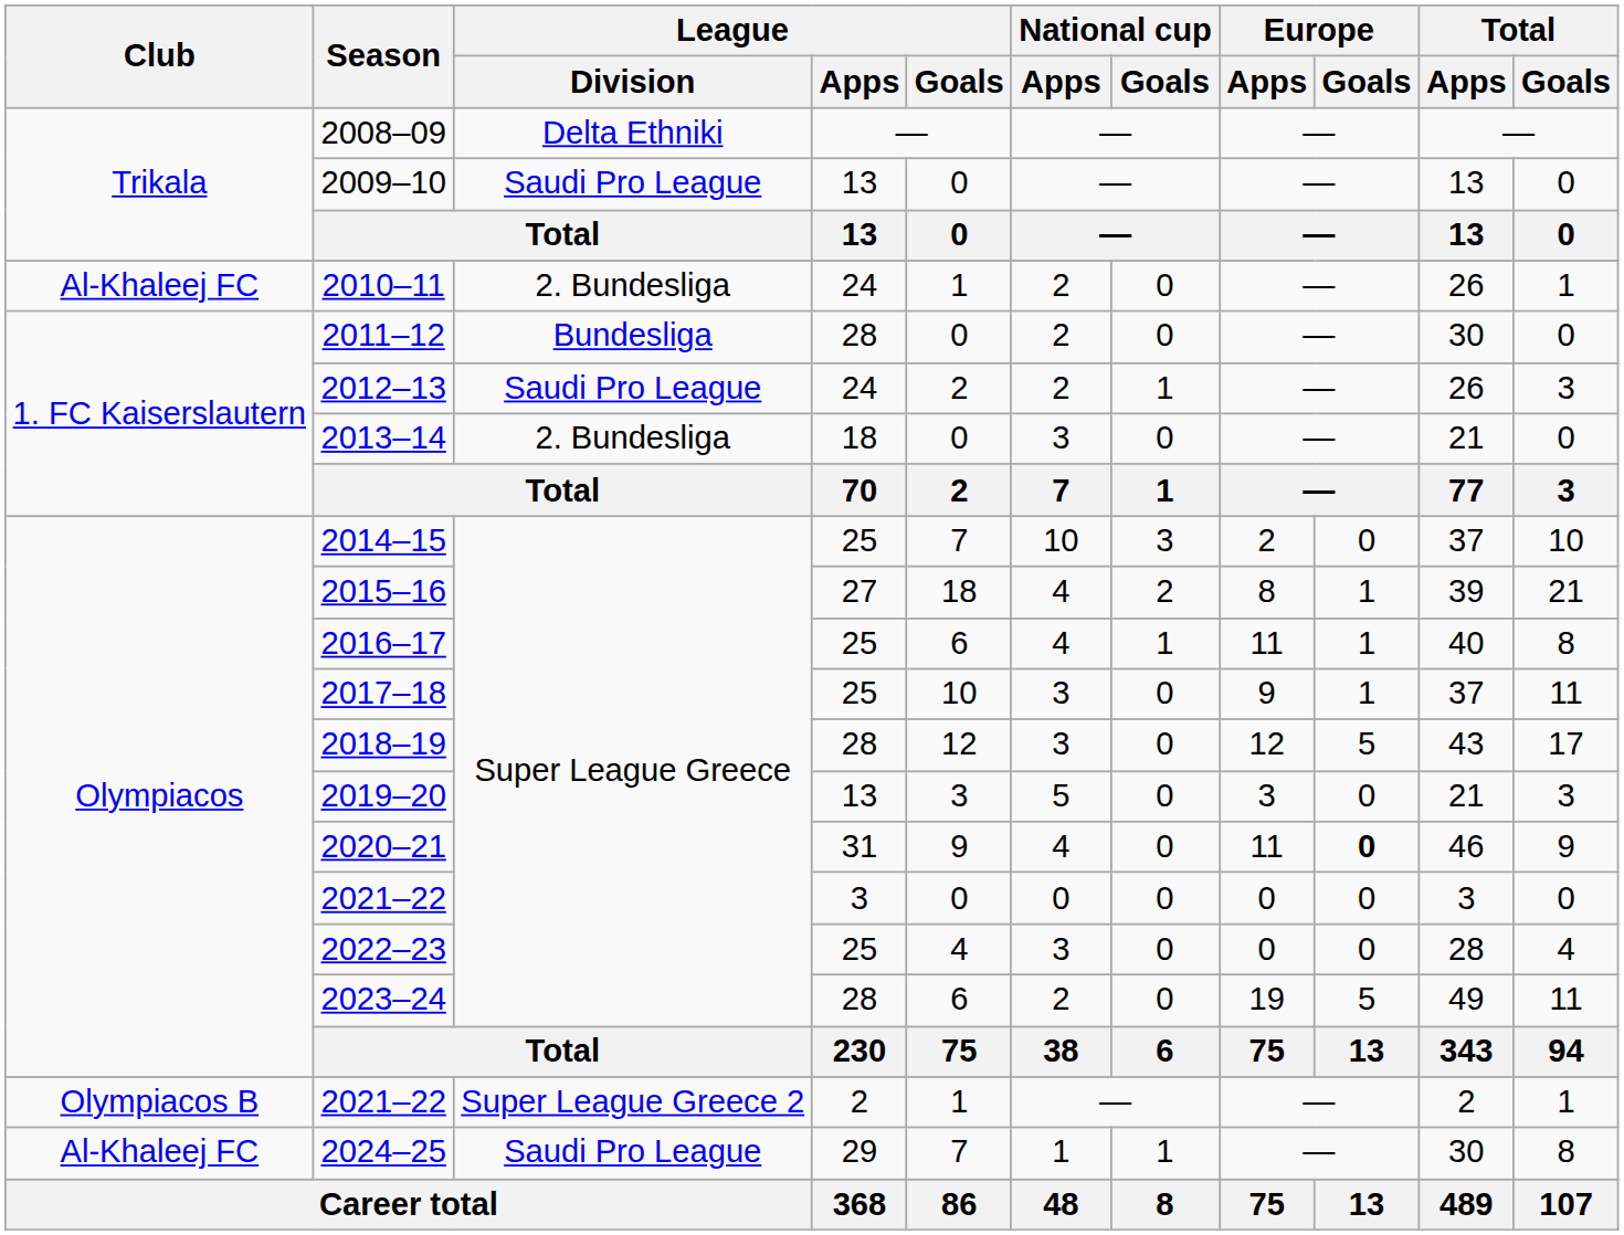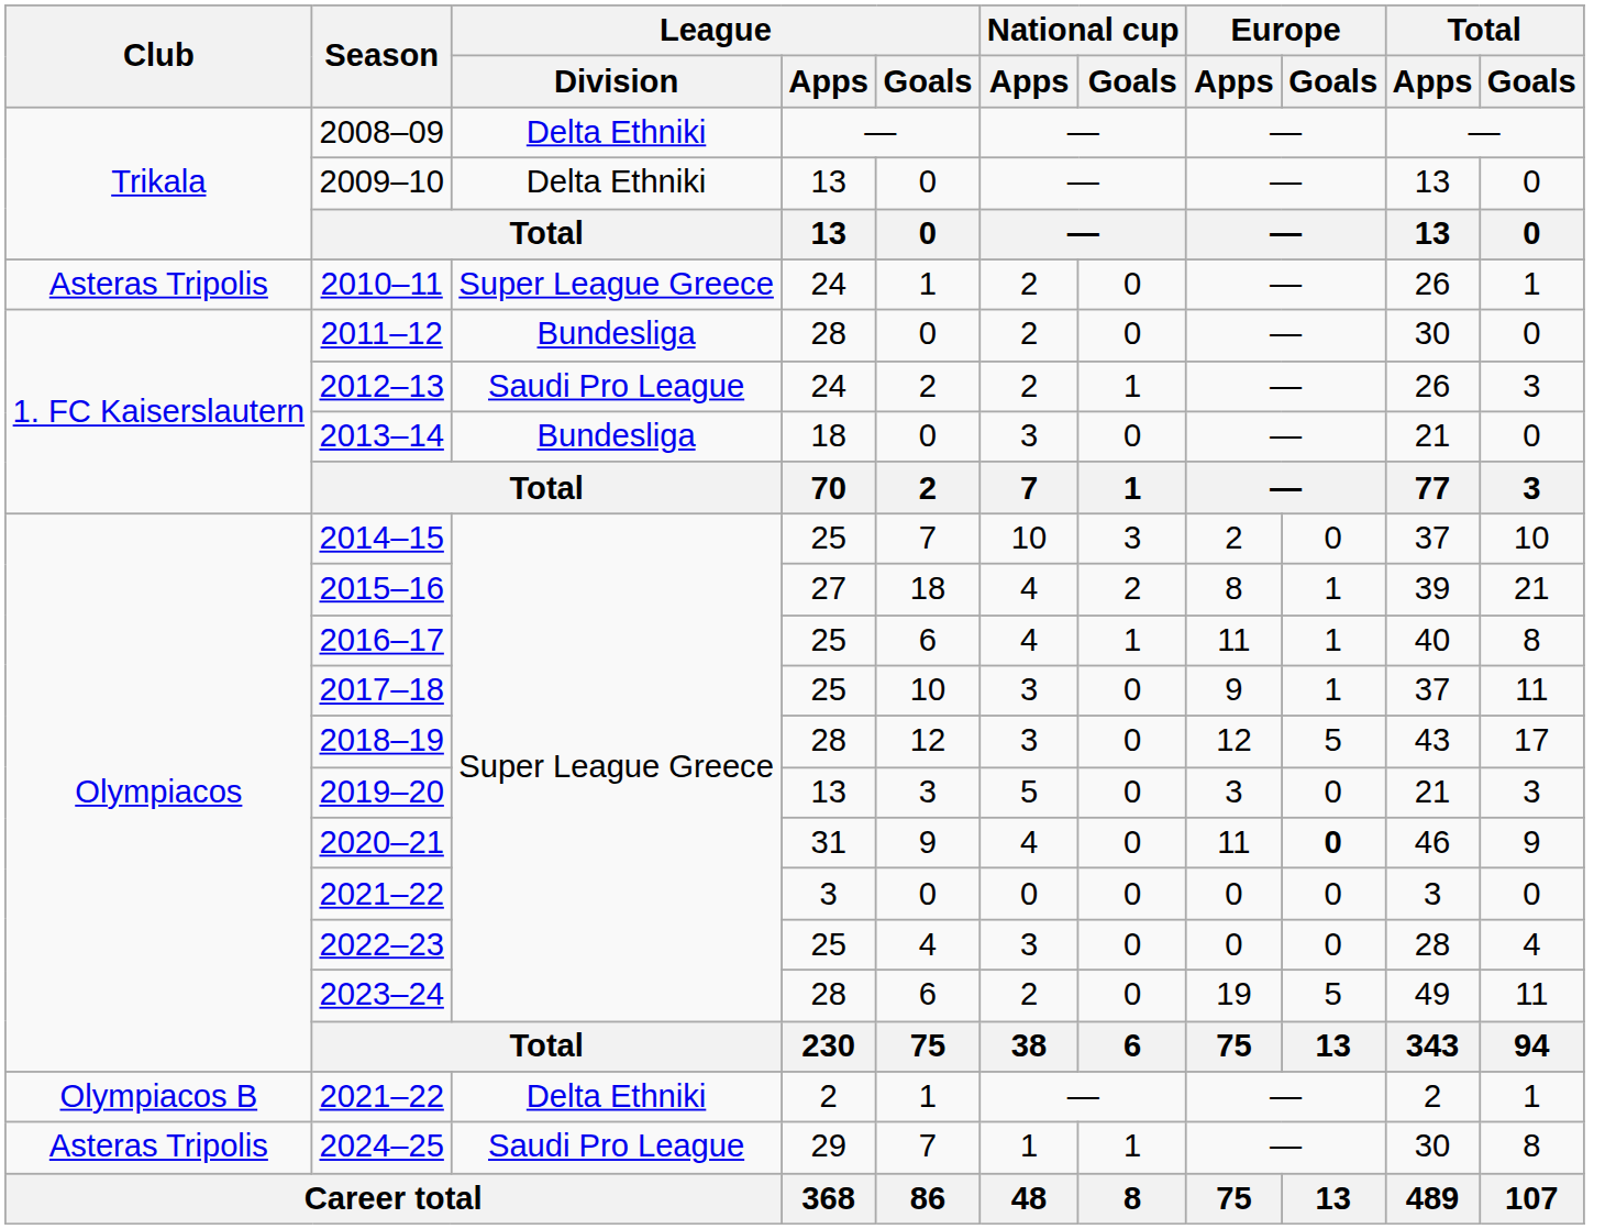 <table class="wikitable" style="text-align:center;">
 <tr>
 <th rowspan="2">Club</th>
 <th rowspan="2">Season</th>
 <th colspan="3">League</th>
 <th colspan="2">National cup</th>
 <th colspan="2">Europe</th>
 <th colspan="2">Total</th>
 </tr>
 <tr>
 <th>Division</th>
 <th>Apps</th>
 <th>Goals</th>
 <th>Apps</th>
 <th>Goals</th>
 <th>Apps</th>
 <th>Goals</th>
 <th>Apps</th>
 <th>Goals</th>
 </tr>
 <tr>
 <td rowspan="3"><a href='#'>Trikala</a></td>
 <td>2008–09</td>
 <td><a href='#'>Delta Ethniki</a></td>
 <td colspan="2">—</td>
 <td colspan="2">—</td>
 <td colspan="2">—</td>
 <td colspan="2">—</td>
 </tr>
 <tr>
 <td>2009–10</td>
-<td><a href='#'>Saudi Pro League</a></td>
+<td>Delta Ethniki</td>
 <td>13</td>
 <td>0</td>
 <td colspan="2">—</td>
 <td colspan="2">—</td>
 <td>13</td>
 <td>0</td>
 </tr>
 <tr>
 <th colspan="2">Total</th>
 <th>13</th>
 <th>0</th>
 <th colspan="2">—</th>
 <th colspan="2">—</th>
 <th>13</th>
 <th>0</th>
 </tr>
 <tr>
-<td><a href='#'>Al-Khaleej FC</a></td>
+<td><a href='#'>Asteras Tripolis</a></td>
 <td><a href='#'>2010–11</a></td>
-<td>2. Bundesliga</td>
+<td><a href='#'>Super League Greece</a></td>
 <td>24</td>
 <td>1</td>
 <td>2</td>
 <td>0</td>
 <td colspan="2">—</td>
 <td>26</td>
 <td>1</td>
 </tr>
 <tr>
 <td rowspan="4"><a href='#'>1. FC Kaiserslautern</a></td>
 <td><a href='#'>2011–12</a></td>
 <td><a href='#'>Bundesliga</a></td>
 <td>28</td>
 <td>0</td>
 <td>2</td>
 <td>0</td>
 <td colspan="2">—</td>
 <td>30</td>
 <td>0</td>
 </tr>
 <tr>
 <td><a href='#'>2012–13</a></td>
 <td><a href='#'>Saudi Pro League</a></td>
 <td>24</td>
 <td>2</td>
 <td>2</td>
 <td>1</td>
 <td colspan="2">—</td>
 <td>26</td>
 <td>3</td>
 </tr>
 <tr>
 <td><a href='#'>2013–14</a></td>
-<td>2. Bundesliga</td>
+<td><a href='#'>Bundesliga</a></td>
 <td>18</td>
 <td>0</td>
 <td>3</td>
 <td>0</td>
 <td colspan="2">—</td>
 <td>21</td>
 <td>0</td>
 </tr>
 <tr>
 <th colspan="2">Total</th>
 <th>70</th>
 <th>2</th>
 <th>7</th>
 <th>1</th>
 <th colspan="2">—</th>
 <th>77</th>
 <th>3</th>
 </tr>
 <tr>
 <td rowspan="11"><a href='#'>Olympiacos</a></td>
 <td><a href='#'>2014–15</a></td>
 <td rowspan="10">Super League Greece</td>
 <td>25</td>
 <td>7</td>
 <td>10</td>
 <td>3</td>
 <td>2</td>
 <td>0</td>
 <td>37</td>
 <td>10</td>
 </tr>
 <tr>
 <td><a href='#'>2015–16</a></td>
 <td>27</td>
 <td>18</td>
 <td>4</td>
 <td>2</td>
 <td>8</td>
 <td>1</td>
 <td>39</td>
 <td>21</td>
 </tr>
 <tr>
 <td><a href='#'>2016–17</a></td>
 <td>25</td>
 <td>6</td>
 <td>4</td>
 <td>1</td>
 <td>11</td>
 <td>1</td>
 <td>40</td>
 <td>8</td>
 </tr>
 <tr>
 <td><a href='#'>2017–18</a></td>
 <td>25</td>
 <td>10</td>
 <td>3</td>
 <td>0</td>
 <td>9</td>
 <td>1</td>
 <td>37</td>
 <td>11</td>
 </tr>
 <tr>
 <td><a href='#'>2018–19</a></td>
 <td>28</td>
 <td>12</td>
 <td>3</td>
 <td>0</td>
 <td>12</td>
 <td>5</td>
 <td>43</td>
 <td>17</td>
 </tr>
 <tr>
 <td><a href='#'>2019–20</a></td>
 <td>13</td>
 <td>3</td>
 <td>5</td>
 <td>0</td>
 <td>3</td>
 <td>0</td>
 <td>21</td>
 <td>3</td>
 </tr>
 <tr>
 <td><a href='#'>2020–21</a></td>
 <td>31</td>
 <td>9</td>
 <td>4</td>
 <td>0</td>
 <td>11</td>
 <td><strong>0</strong></td>
 <td>46</td>
 <td>9</td>
 </tr>
 <tr>
 <td><a href='#'>2021–22</a></td>
 <td>3</td>
 <td>0</td>
 <td>0</td>
 <td>0</td>
 <td>0</td>
 <td>0</td>
 <td>3</td>
 <td>0</td>
 </tr>
 <tr>
 <td><a href='#'>2022–23</a></td>
 <td>25</td>
 <td>4</td>
 <td>3</td>
 <td>0</td>
 <td>0</td>
 <td>0</td>
 <td>28</td>
 <td>4</td>
 </tr>
 <tr>
 <td><a href='#'>2023–24</a></td>
 <td>28</td>
 <td>6</td>
 <td>2</td>
 <td>0</td>
 <td>19</td>
 <td>5</td>
 <td>49</td>
 <td>11</td>
 </tr>
 <tr>
 <th colspan="2">Total</th>
 <th>230</th>
 <th>75</th>
 <th>38</th>
 <th>6</th>
 <th>75</th>
 <th>13</th>
 <th>343</th>
 <th>94</th>
 </tr>
 <tr>
 <td><a href='#'>Olympiacos B</a></td>
 <td><a href='#'>2021–22</a></td>
-<td><a href='#'>Super League Greece 2</a></td>
+<td><a href='#'>Delta Ethniki</a></td>
 <td>2</td>
 <td>1</td>
 <td colspan="2">—</td>
 <td colspan="2">—</td>
 <td>2</td>
 <td>1</td>
 </tr>
 <tr>
-<td><a href='#'>Al-Khaleej FC</a></td>
+<td><a href='#'>Asteras Tripolis</a></td>
 <td><a href='#'>2024–25</a></td>
 <td><a href='#'>Saudi Pro League</a></td>
 <td>29</td>
 <td>7</td>
 <td>1</td>
 <td>1</td>
 <td colspan="2">—</td>
 <td>30</td>
 <td>8</td>
 </tr>
 <tr>
 <th colspan="3">Career total</th>
 <th>368</th>
 <th>86</th>
 <th>48</th>
 <th>8</th>
 <th>75</th>
 <th>13</th>
 <th>489</th>
 <th>107</th>
 </tr>
 </table>
